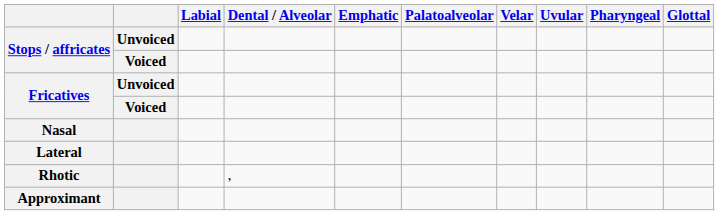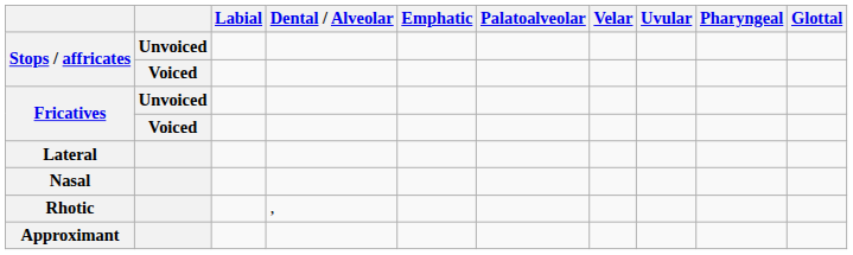 <table class="wikitable">
 <tr>
 <th></th>
 <th></th>
 <th><a href='#'>Labial</a></th>
 <th><a href='#'>Dental</a> / <a href='#'>Alveolar</a></th>
 <th><a href='#'>Emphatic</a></th>
 <th><a href='#'>Palatoalveolar</a></th>
 <th><a href='#'>Velar</a></th>
 <th><a href='#'>Uvular</a></th>
 <th><a href='#'>Pharyngeal</a></th>
 <th><a href='#'>Glottal</a></th>
 </tr>
 <tr>
 <th rowspan="2"><a href='#'>Stops</a> / <a href='#'>affricates</a></th>
 <th>Unvoiced</th>
 <td></td>
 <td></td>
 <td></td>
 <td></td>
 <td></td>
 <td></td>
 <td></td>
 <td></td>
 </tr>
 <tr>
 <th>Voiced</th>
 <td></td>
 <td></td>
 <td></td>
 <td></td>
 <td></td>
 <td></td>
 <td></td>
 <td></td>
 </tr>
 <tr>
 <th rowspan="2"><a href='#'>Fricatives</a></th>
 <th>Unvoiced</th>
 <td></td>
 <td></td>
 <td></td>
 <td></td>
 <td></td>
 <td></td>
 <td></td>
 <td></td>
 </tr>
 <tr>
 <th>Voiced</th>
 <td></td>
 <td></td>
 <td></td>
 <td></td>
 <td></td>
 <td></td>
 <td></td>
 <td></td>
 </tr>
 <tr>
-<th>Nasal</th>
+<th>Lateral</th>
 <th></th>
 <td></td>
 <td></td>
 <td></td>
 <td></td>
 <td></td>
 <td></td>
 <td></td>
 <td></td>
 </tr>
 <tr>
-<th>Lateral</th>
+<th>Nasal</th>
 <th></th>
 <td></td>
 <td></td>
 <td></td>
 <td></td>
 <td></td>
 <td></td>
 <td></td>
 <td></td>
 </tr>
 <tr>
 <th>Rhotic</th>
 <th></th>
 <td></td>
 <td>, </td>
 <td></td>
 <td></td>
 <td></td>
 <td></td>
 <td></td>
 <td></td>
 </tr>
 <tr>
 <th>Approximant</th>
 <th></th>
 <td></td>
 <td></td>
 <td></td>
 <td></td>
 <td></td>
 <td></td>
 <td></td>
 <td></td>
 </tr>
 </table>
